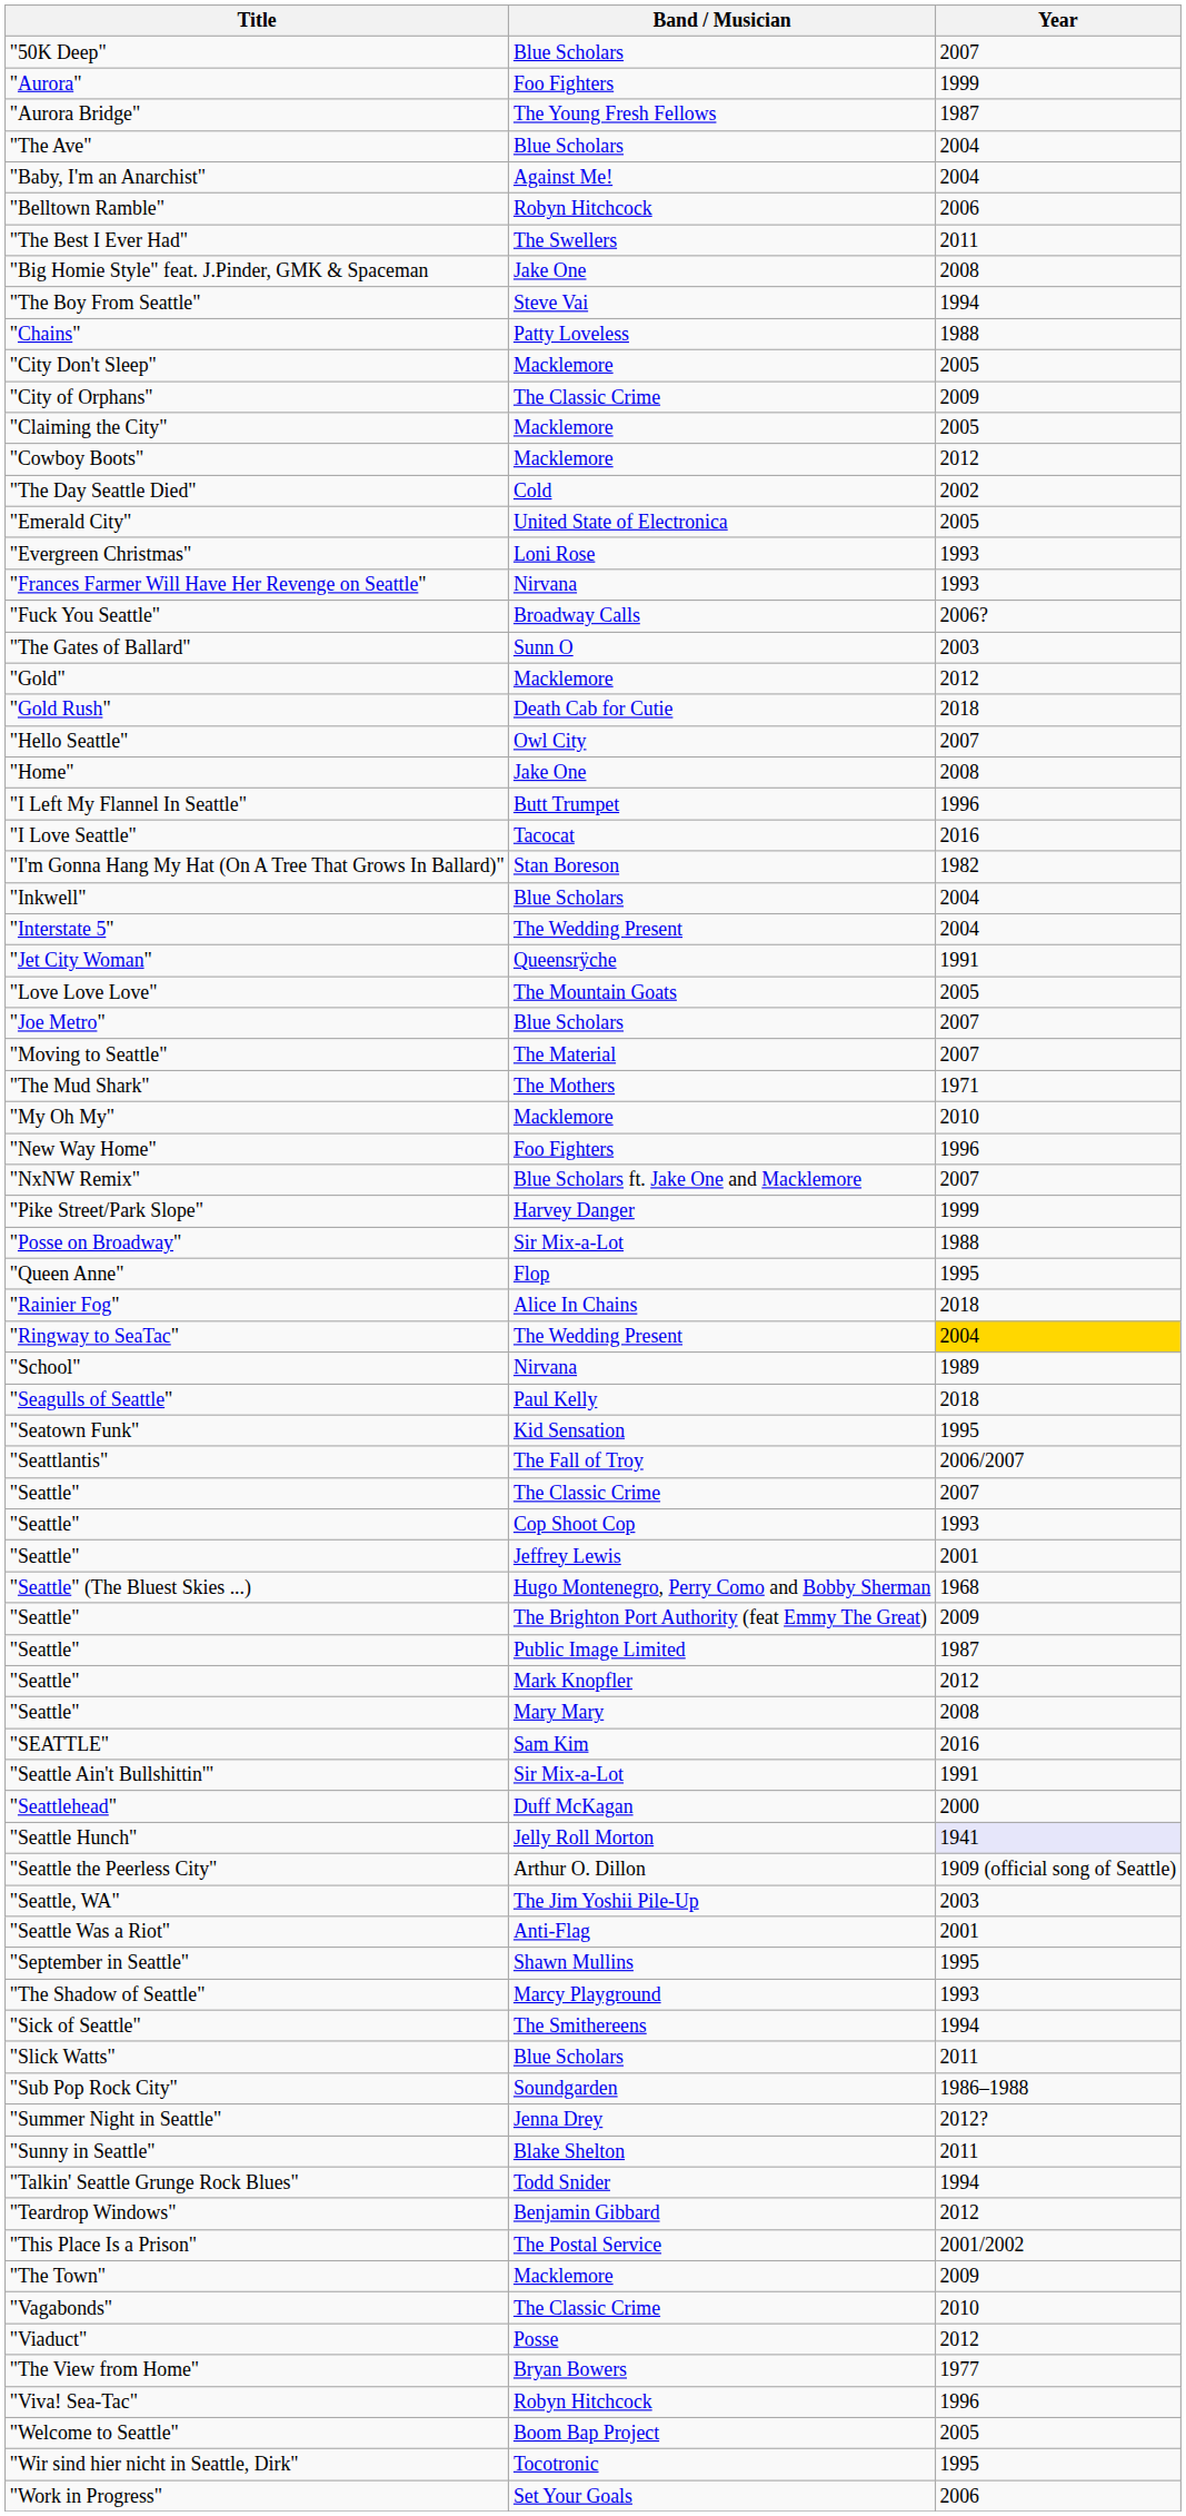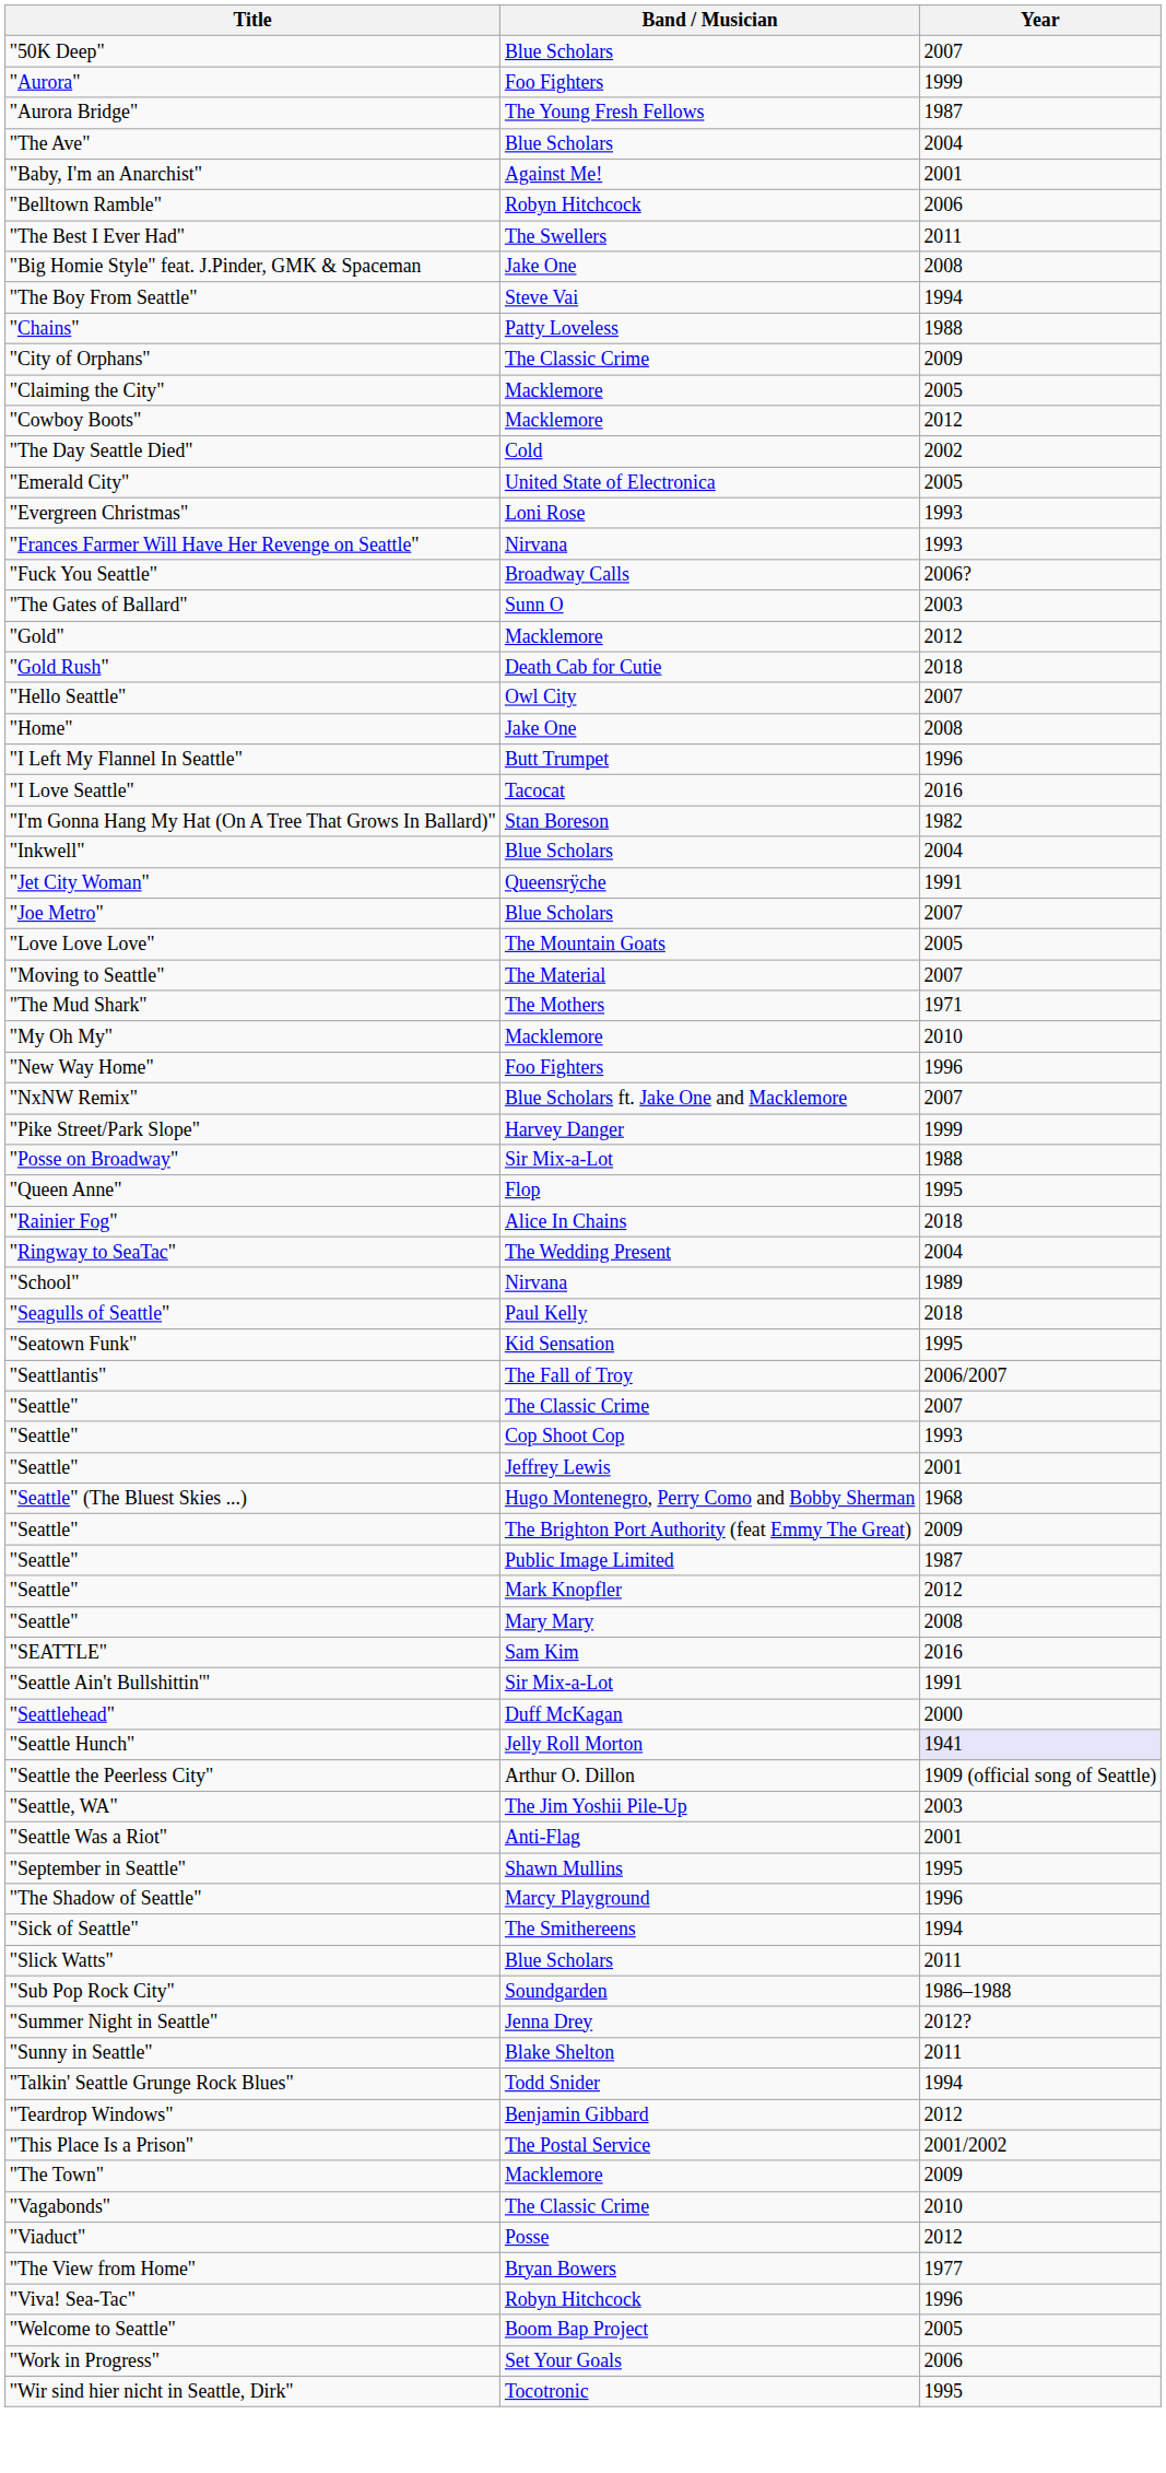 <table class="wikitable sortable">
 <tr>
 <th>Title</th>
 <th>Band / Musician</th>
 <th>Year</th>
 </tr>
 <tr>
 <td>"50K Deep"</td>
 <td><a href='#'>Blue Scholars</a></td>
 <td>2007</td>
 </tr>
 <tr>
 <td>"<a href='#'>Aurora</a>"</td>
 <td><a href='#'>Foo Fighters</a></td>
 <td>1999</td>
 </tr>
 <tr>
 <td>"Aurora Bridge"</td>
 <td><a href='#'>The Young Fresh Fellows</a></td>
 <td>1987</td>
 </tr>
 <tr>
 <td>"The Ave"</td>
 <td><a href='#'>Blue Scholars</a></td>
 <td>2004</td>
 </tr>
 <tr>
 <td>"Baby, I'm an Anarchist"</td>
 <td><a href='#'>Against Me!</a></td>
-<td>2004</td>
+<td>2001</td>
 </tr>
 <tr>
 <td>"Belltown Ramble"</td>
 <td><a href='#'>Robyn Hitchcock</a></td>
 <td>2006</td>
 </tr>
 <tr>
 <td>"The Best I Ever Had"</td>
 <td><a href='#'>The Swellers</a></td>
 <td>2011</td>
 </tr>
 <tr>
 <td>"Big Homie Style" feat. J.Pinder, GMK & Spaceman</td>
 <td><a href='#'>Jake One</a></td>
 <td>2008</td>
 </tr>
 <tr>
 <td>"The Boy From Seattle"</td>
 <td><a href='#'>Steve Vai</a></td>
 <td>1994</td>
 </tr>
 <tr>
 <td>"<a href='#'>Chains</a>"</td>
 <td><a href='#'>Patty Loveless</a></td>
 <td>1988</td>
-</tr>
-<tr>
-<td>"City Don't Sleep"</td>
-<td><a href='#'>Macklemore</a></td>
-<td>2005</td>
 </tr>
 <tr>
 <td>"City of Orphans"</td>
 <td><a href='#'>The Classic Crime</a></td>
 <td>2009</td>
 </tr>
 <tr>
 <td>"Claiming the City"</td>
 <td><a href='#'>Macklemore</a></td>
 <td>2005</td>
 </tr>
 <tr>
 <td>"Cowboy Boots"</td>
 <td><a href='#'>Macklemore</a></td>
 <td>2012</td>
 </tr>
 <tr>
 <td>"The Day Seattle Died"</td>
 <td><a href='#'>Cold</a></td>
 <td>2002</td>
 </tr>
 <tr>
 <td>"Emerald City"</td>
 <td><a href='#'>United State of Electronica</a></td>
 <td>2005</td>
 </tr>
 <tr>
 <td>"Evergreen Christmas"</td>
 <td><a href='#'>Loni Rose</a></td>
 <td>1993</td>
 </tr>
 <tr>
 <td>"<a href='#'>Frances Farmer Will Have Her Revenge on Seattle</a>"</td>
 <td><a href='#'>Nirvana</a></td>
 <td>1993</td>
 </tr>
 <tr>
 <td>"Fuck You Seattle"</td>
 <td><a href='#'>Broadway Calls</a></td>
 <td>2006?</td>
 </tr>
 <tr>
 <td>"The Gates of Ballard"</td>
 <td><a href='#'>Sunn O</a></td>
 <td>2003</td>
 </tr>
 <tr>
 <td>"Gold"</td>
 <td><a href='#'>Macklemore</a></td>
 <td>2012</td>
 </tr>
 <tr>
 <td>"<a href='#'>Gold Rush</a>"</td>
 <td><a href='#'>Death Cab for Cutie</a></td>
 <td>2018</td>
 </tr>
 <tr>
 <td>"Hello Seattle"</td>
 <td><a href='#'>Owl City</a></td>
 <td>2007</td>
 </tr>
 <tr>
 <td>"Home"</td>
 <td><a href='#'>Jake One</a></td>
 <td>2008</td>
 </tr>
 <tr>
 <td>"I Left My Flannel In Seattle"</td>
 <td><a href='#'>Butt Trumpet</a></td>
 <td>1996</td>
 </tr>
 <tr>
 <td>"I Love Seattle"</td>
 <td><a href='#'>Tacocat</a></td>
 <td>2016</td>
 </tr>
 <tr>
 <td>"I'm Gonna Hang My Hat (On A Tree That Grows In Ballard)"</td>
 <td><a href='#'>Stan Boreson</a></td>
 <td>1982</td>
 </tr>
 <tr>
 <td>"Inkwell"</td>
 <td><a href='#'>Blue Scholars</a></td>
 <td>2004</td>
 </tr>
 <tr>
-<td>"<a href='#'>Interstate 5</a>"</td>
-<td><a href='#'>The Wedding Present</a></td>
-<td>2004</td>
-</tr>
-<tr>
 <td>"<a href='#'>Jet City Woman</a>"</td>
 <td><a href='#'>Queensrÿche</a></td>
 <td>1991</td>
 </tr>
 <tr>
+<td>"<a href='#'>Joe Metro</a>"</td>
+<td><a href='#'>Blue Scholars</a></td>
+<td>2007</td>
+</tr>
+<tr>
 <td>"Love Love Love"</td>
 <td><a href='#'>The Mountain Goats</a></td>
 <td>2005</td>
-</tr>
-<tr>
-<td>"<a href='#'>Joe Metro</a>"</td>
-<td><a href='#'>Blue Scholars</a></td>
-<td>2007</td>
 </tr>
 <tr>
 <td>"Moving to Seattle"</td>
 <td><a href='#'>The Material</a></td>
 <td>2007</td>
 </tr>
 <tr>
 <td>"The Mud Shark"</td>
 <td><a href='#'>The Mothers</a></td>
 <td>1971</td>
 </tr>
 <tr>
 <td>"My Oh My"</td>
 <td><a href='#'>Macklemore</a></td>
 <td>2010</td>
 </tr>
 <tr>
 <td>"New Way Home"</td>
 <td><a href='#'>Foo Fighters</a></td>
 <td>1996</td>
 </tr>
 <tr>
 <td>"NxNW Remix"</td>
 <td><a href='#'>Blue Scholars</a> ft. <a href='#'>Jake One</a> and <a href='#'>Macklemore</a></td>
 <td>2007</td>
 </tr>
 <tr>
 <td>"Pike Street/Park Slope"</td>
 <td><a href='#'>Harvey Danger</a></td>
 <td>1999</td>
 </tr>
 <tr>
 <td>"<a href='#'>Posse on Broadway</a>"</td>
 <td><a href='#'>Sir Mix-a-Lot</a></td>
 <td>1988</td>
 </tr>
 <tr>
 <td>"Queen Anne"</td>
 <td><a href='#'>Flop</a></td>
 <td>1995</td>
 </tr>
 <tr>
 <td>"<a href='#'>Rainier Fog</a>"</td>
 <td><a href='#'>Alice In Chains</a></td>
 <td>2018</td>
 </tr>
 <tr>
 <td>"<a href='#'>Ringway to SeaTac</a>"</td>
 <td><a href='#'>The Wedding Present</a></td>
-<td style="background: gold;">2004</td>
+<td>2004</td>
 </tr>
 <tr>
 <td>"School"</td>
 <td><a href='#'>Nirvana</a></td>
 <td>1989</td>
 </tr>
 <tr>
 <td>"<a href='#'>Seagulls of Seattle</a>"</td>
 <td><a href='#'>Paul Kelly</a></td>
 <td>2018</td>
 </tr>
 <tr>
 <td>"Seatown Funk"</td>
 <td><a href='#'>Kid Sensation</a></td>
 <td>1995</td>
 </tr>
 <tr>
 <td>"Seattlantis"</td>
 <td><a href='#'>The Fall of Troy</a></td>
 <td>2006/2007</td>
 </tr>
 <tr>
 <td>"Seattle"</td>
 <td><a href='#'>The Classic Crime</a></td>
 <td>2007</td>
 </tr>
 <tr>
 <td>"Seattle"</td>
 <td><a href='#'>Cop Shoot Cop</a></td>
 <td>1993</td>
 </tr>
 <tr>
 <td>"Seattle"</td>
 <td><a href='#'>Jeffrey Lewis</a></td>
 <td>2001</td>
 </tr>
 <tr>
 <td>"<a href='#'>Seattle</a>" (The Bluest Skies ...)</td>
 <td><a href='#'>Hugo Montenegro</a>, <a href='#'>Perry Como</a> and <a href='#'>Bobby Sherman</a></td>
 <td>1968</td>
 </tr>
 <tr>
 <td>"Seattle"</td>
 <td><a href='#'>The Brighton Port Authority</a> (feat <a href='#'>Emmy The Great</a>)</td>
 <td>2009</td>
 </tr>
 <tr>
 <td>"Seattle"</td>
 <td><a href='#'>Public Image Limited</a></td>
 <td>1987</td>
 </tr>
 <tr>
 <td>"Seattle"</td>
 <td><a href='#'>Mark Knopfler</a></td>
 <td>2012</td>
 </tr>
 <tr>
 <td>"Seattle"</td>
 <td><a href='#'>Mary Mary</a></td>
 <td>2008</td>
 </tr>
 <tr>
 <td>"SEATTLE"</td>
 <td><a href='#'>Sam Kim</a></td>
 <td>2016</td>
 </tr>
 <tr>
 <td>"Seattle Ain't Bullshittin'"</td>
 <td><a href='#'>Sir Mix-a-Lot</a></td>
 <td>1991</td>
 </tr>
 <tr>
 <td>"<a href='#'>Seattlehead</a>"</td>
 <td><a href='#'>Duff McKagan</a></td>
 <td>2000</td>
 </tr>
 <tr>
 <td>"Seattle Hunch"</td>
 <td><a href='#'>Jelly Roll Morton</a></td>
 <td style="background: lavender;">1941</td>
 </tr>
 <tr>
 <td>"Seattle the Peerless City"</td>
 <td>Arthur O. Dillon</td>
 <td>1909 (official song of Seattle)</td>
 </tr>
 <tr>
 <td>"Seattle, WA"</td>
 <td><a href='#'>The Jim Yoshii Pile-Up</a></td>
 <td>2003</td>
 </tr>
 <tr>
 <td>"Seattle Was a Riot"</td>
 <td><a href='#'>Anti-Flag</a></td>
 <td>2001</td>
 </tr>
 <tr>
 <td>"September in Seattle"</td>
 <td><a href='#'>Shawn Mullins</a></td>
 <td>1995</td>
 </tr>
 <tr>
 <td>"The Shadow of Seattle"</td>
 <td><a href='#'>Marcy Playground</a></td>
-<td>1993</td>
+<td>1996</td>
 </tr>
 <tr>
 <td>"Sick of Seattle"</td>
 <td><a href='#'>The Smithereens</a></td>
 <td>1994</td>
 </tr>
 <tr>
 <td>"Slick Watts"</td>
 <td><a href='#'>Blue Scholars</a></td>
 <td>2011</td>
 </tr>
 <tr>
 <td>"Sub Pop Rock City"</td>
 <td><a href='#'>Soundgarden</a></td>
 <td>1986–1988</td>
 </tr>
 <tr>
 <td>"Summer Night in Seattle"</td>
 <td><a href='#'>Jenna Drey</a></td>
 <td>2012?</td>
 </tr>
 <tr>
 <td>"Sunny in Seattle"</td>
 <td><a href='#'>Blake Shelton</a></td>
 <td>2011</td>
 </tr>
 <tr>
 <td>"Talkin' Seattle Grunge Rock Blues"</td>
 <td><a href='#'>Todd Snider</a></td>
 <td>1994</td>
 </tr>
 <tr>
 <td>"Teardrop Windows"</td>
 <td><a href='#'>Benjamin Gibbard</a></td>
 <td>2012</td>
 </tr>
 <tr>
 <td>"This Place Is a Prison"</td>
 <td><a href='#'>The Postal Service</a></td>
 <td>2001/2002</td>
 </tr>
 <tr>
 <td>"The Town"</td>
 <td><a href='#'>Macklemore</a></td>
 <td>2009</td>
 </tr>
 <tr>
 <td>"Vagabonds"</td>
 <td><a href='#'>The Classic Crime</a></td>
 <td>2010</td>
 </tr>
 <tr>
 <td>"Viaduct"</td>
 <td><a href='#'>Posse</a></td>
 <td>2012</td>
 </tr>
 <tr>
 <td>"The View from Home"</td>
 <td><a href='#'>Bryan Bowers</a></td>
 <td>1977</td>
 </tr>
 <tr>
 <td>"Viva! Sea-Tac"</td>
 <td><a href='#'>Robyn Hitchcock</a></td>
 <td>1996</td>
 </tr>
 <tr>
 <td>"Welcome to Seattle"</td>
 <td><a href='#'>Boom Bap Project</a></td>
 <td>2005</td>
 </tr>
 <tr>
+<td>"Work in Progress"</td>
+<td><a href='#'>Set Your Goals</a></td>
+<td>2006</td>
+</tr>
+<tr>
 <td>"Wir sind hier nicht in Seattle, Dirk"</td>
 <td><a href='#'>Tocotronic</a></td>
 <td>1995</td>
 </tr>
-<tr>
-<td>"Work in Progress"</td>
-<td><a href='#'>Set Your Goals</a></td>
-<td>2006</td>
-</tr>
 </table>
